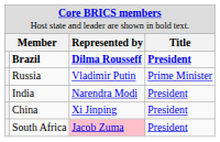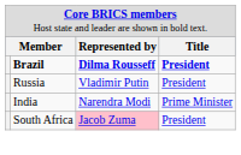 <table class="wikitable">
 <tr>
 <td colspan="4" style="text-align: center; background:Gainsboro"><strong><a href='#'>Core BRICS members</a></strong><br><small>Host state and leader are shown in bold text.</small></td>
 </tr>
 <tr style="background:LightSteelBlue; text-align:center;">
 <th colspan=2>Member</th>
 <th>Represented by</th>
 <th>Title</th>
 </tr>
 <tr>
 <th></th>
 <td><strong>Brazil</strong></td>
 <td><strong><a href='#'>Dilma Rousseff</a></strong></td>
 <td><strong><a href='#'>President</a></strong></td>
 </tr>
 <tr>
 <th></th>
 <td>Russia</td>
 <td><a href='#'>Vladimir Putin</a></td>
-<td><a href='#'>Prime Minister</a></td>
+<td><a href='#'>President</a></td>
 </tr>
 <tr>
 <th></th>
 <td>India</td>
 <td><a href='#'>Narendra Modi</a></td>
-<td><a href='#'>President</a></td>
-</tr>
-<tr>
-<th></th>
-<td>China</td>
-<td><a href='#'>Xi Jinping</a></td>
-<td><a href='#'>President</a></td>
+<td><a href='#'>Prime Minister</a></td>
 </tr>
 <tr>
 <th></th>
 <td>South Africa</td>
 <td style="background: pink;"><a href='#'>Jacob Zuma</a></td>
 <td><a href='#'>President</a></td>
 </tr>
 </table>
